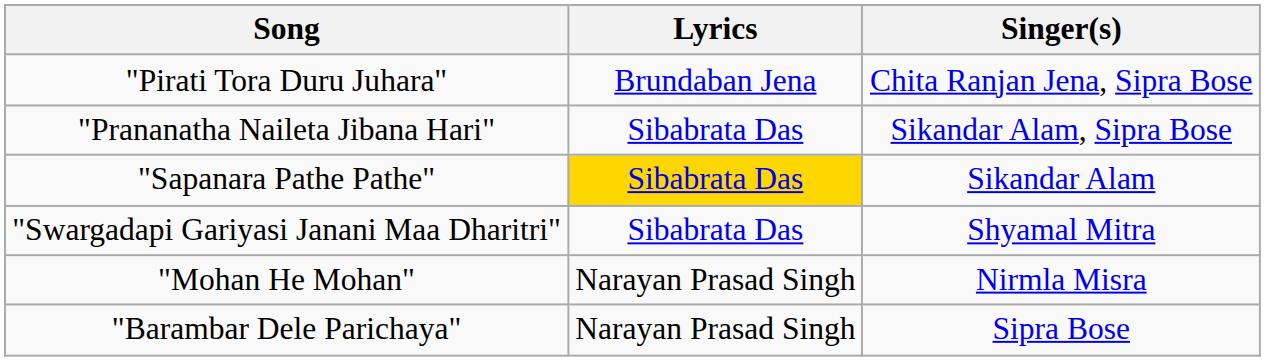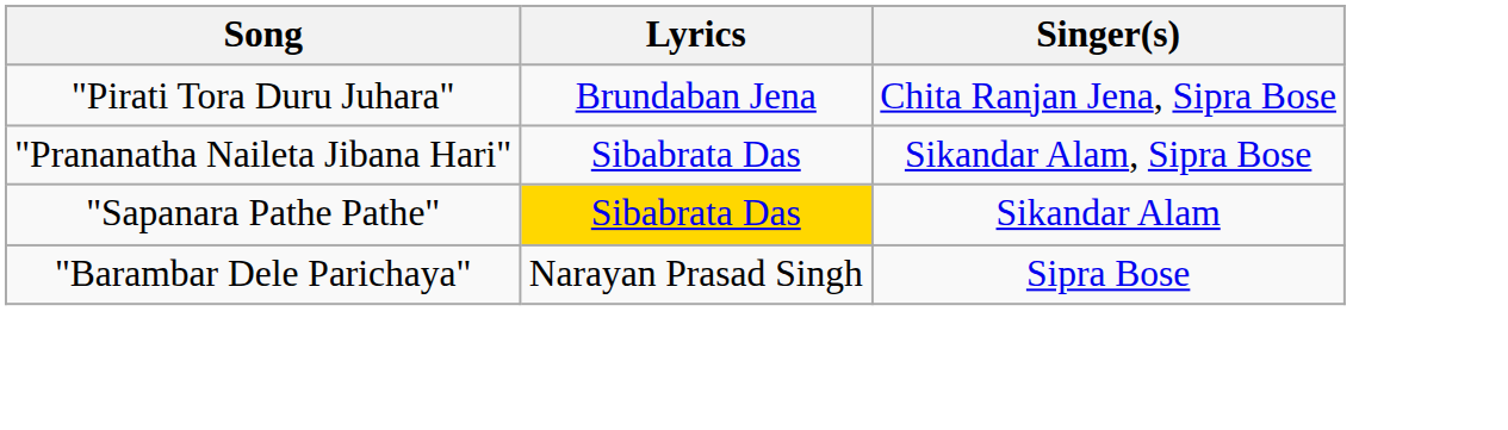 <table class="wikitable sortable" style="text-align:center;">
 <tr>
 <th>Song</th>
 <th>Lyrics</th>
 <th>Singer(s)</th>
 </tr>
 <tr>
 <td>"Pirati Tora Duru Juhara"</td>
 <td><a href='#'>Brundaban Jena</a></td>
 <td><a href='#'>Chita Ranjan Jena</a>, <a href='#'>Sipra Bose</a></td>
 </tr>
 <tr>
 <td>"Prananatha Naileta Jibana Hari"</td>
 <td><a href='#'>Sibabrata Das</a></td>
 <td><a href='#'>Sikandar Alam</a>, <a href='#'>Sipra Bose</a></td>
 </tr>
 <tr>
 <td>"Sapanara Pathe Pathe"</td>
 <td style="background: gold;"><a href='#'>Sibabrata Das</a></td>
 <td><a href='#'>Sikandar Alam</a></td>
 </tr>
 <tr>
-<td>"Swargadapi Gariyasi Janani Maa Dharitri"</td>
-<td><a href='#'>Sibabrata Das</a></td>
-<td><a href='#'>Shyamal Mitra</a></td>
-</tr>
-<tr>
-<td>"Mohan He Mohan"</td>
-<td>Narayan Prasad Singh</td>
-<td><a href='#'>Nirmla Misra</a></td>
-</tr>
-<tr>
 <td>"Barambar Dele Parichaya"</td>
 <td>Narayan Prasad Singh</td>
 <td><a href='#'>Sipra Bose</a></td>
 </tr>
 </table>
